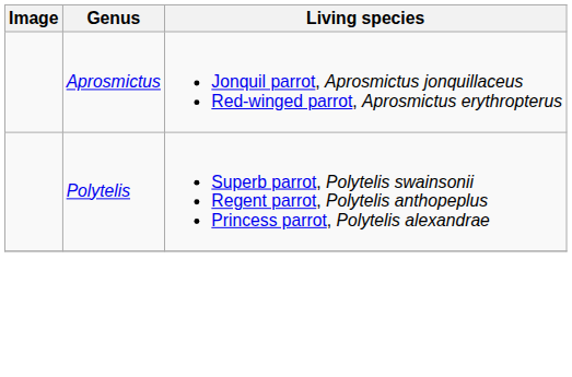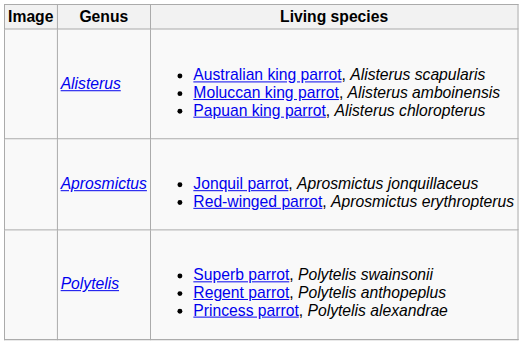 <table class="wikitable">
 <tr>
 <th>Image</th>
 <th>Genus</th>
 <th>Living species</th>
+</tr>
+<tr>
+<td></td>
+<td><em><a href='#'>Alisterus</a></em> </td>
+<td><br><ul><li><a href='#'>Australian king parrot</a>, <em>Alisterus scapularis</em></li><li><a href='#'>Moluccan king parrot</a>, <em>Alisterus amboinensis</em></li><li><a href='#'>Papuan king parrot</a>, <em>Alisterus chloropterus</em></li></ul></td>
 </tr>
 <tr>
 <td></td>
 <td><em><a href='#'>Aprosmictus</a></em>  </td>
 <td><br><ul><li><a href='#'>Jonquil parrot</a>, <em>Aprosmictus jonquillaceus</em></li><li><a href='#'>Red-winged parrot</a>, <em>Aprosmictus erythropterus</em></li></ul></td>
 </tr>
 <tr>
 <td></td>
 <td><em><a href='#'>Polytelis</a></em>  </td>
 <td><br><ul><li><a href='#'>Superb parrot</a>, <em>Polytelis swainsonii</em></li><li><a href='#'>Regent parrot</a>, <em>Polytelis anthopeplus</em></li><li><a href='#'>Princess parrot</a>, <em>Polytelis alexandrae</em></li></ul></td>
 </tr>
 <tr>
 </tr>
 </table>
